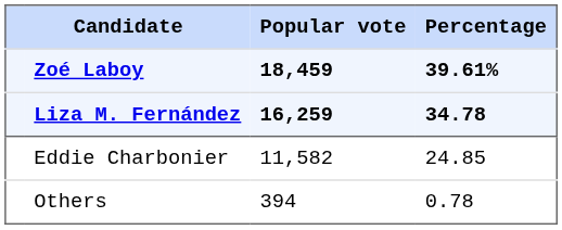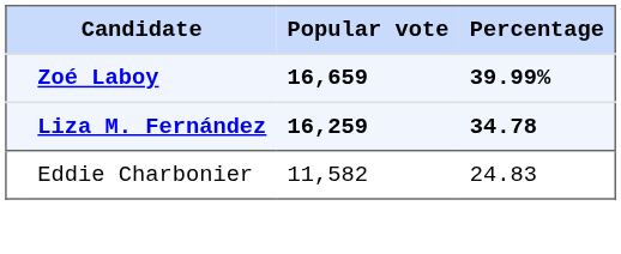 <table style="border: 1px solid #666666; border-collapse: collapse" align="center" cellpadding="6">
 <tr style="background-color: #C9DBFC">
 <th colspan="2">Candidate</th>
 <th>Popular vote</th>
 <th>Percentage</th>
 </tr>
 <tr style="background-color: #F0F5FE">
 <td style="border-top: 1px solid #DDDDDD"></td>
 <td style="border-top: 1px solid #DDDDDD"><strong><a href='#'>Zoé Laboy</a></strong></td>
-<td style="border-top: 1px solid #DDDDDD"><strong>18,459</strong></td>
-<td style="border-top: 1px solid #DDDDDD"><strong>39.61%</strong></td>
+<td style="border-top: 1px solid #DDDDDD"><strong>16,659</strong></td>
+<td style="border-top: 1px solid #DDDDDD"><strong>39.99%</strong></td>
 </tr>
 <tr style="background-color: #F0F5FE">
 <td style="border-top: 1px solid #DDDDDD"></td>
 <td style="border-top: 1px solid #DDDDDD"><strong><a href='#'>Liza M. Fernández</a></strong></td>
 <td style="border-top: 1px solid #DDDDDD"><strong>16,259</strong></td>
 <td style="border-top: 1px solid #DDDDDD"><strong>34.78</strong></td>
 </tr>
 <tr>
 <td style="border-top: 1px solid #666666"></td>
 <td style="border-top: 1px solid #666666">Eddie Charbonier</td>
 <td style="border-top: 1px solid #666666">11,582</td>
-<td style="border-top: 1px solid #666666">24.85</td>
-</tr>
-<tr>
-<td style="border-top: 1px solid #DDDDDD"></td>
-<td style="border-top: 1px solid #DDDDDD">Others</td>
-<td style="border-top: 1px solid #DDDDDD">394</td>
-<td style="border-top: 1px solid #DDDDDD">0.78</td>
+<td style="border-top: 1px solid #666666">24.83</td>
 </tr>
 </table>
